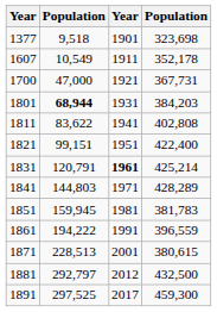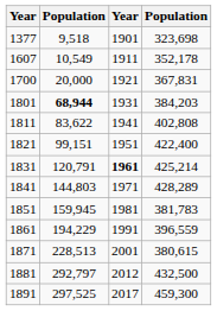 <table class="wikitable" style="float:right; text-align:center;">
 <tr>
 <th scope="col">Year</th>
 <th scope="col">Population</th>
 <th scope="col">Year</th>
 <th scope="col">Population</th>
 </tr>
 <tr>
 <td scope="row">1377</td>
 <td>9,518</td>
 <td>1901</td>
 <td>323,698</td>
 </tr>
 <tr>
 <td scope="row">1607</td>
 <td>10,549</td>
 <td>1911</td>
 <td>352,178</td>
 </tr>
 <tr>
 <td scope="row">1700</td>
-<td>47,000</td>
+<td>20,000</td>
 <td>1921</td>
-<td>367,731</td>
+<td>367,831</td>
 </tr>
 <tr>
 <td scope="row">1801</td>
 <td><strong>68,944</strong></td>
 <td>1931</td>
 <td>384,203</td>
 </tr>
 <tr>
 <td scope="row">1811</td>
 <td>83,622</td>
 <td>1941</td>
 <td>402,808</td>
 </tr>
 <tr>
 <td scope="row">1821</td>
 <td>99,151</td>
 <td>1951</td>
 <td>422,400</td>
 </tr>
 <tr>
 <td scope="row">1831</td>
 <td>120,791</td>
 <td><strong>1961</strong></td>
 <td>425,214</td>
 </tr>
 <tr>
 <td scope="row">1841</td>
 <td>144,803</td>
 <td>1971</td>
 <td>428,289</td>
 </tr>
 <tr>
 <td scope="row">1851</td>
 <td>159,945</td>
 <td>1981</td>
 <td>381,783</td>
 </tr>
 <tr>
 <td scope="row">1861</td>
-<td>194,222</td>
+<td>194,229</td>
 <td>1991</td>
 <td>396,559</td>
 </tr>
 <tr>
 <td scope="row">1871</td>
 <td>228,513</td>
 <td>2001</td>
 <td>380,615</td>
 </tr>
 <tr>
 <td scope="row">1881</td>
 <td>292,797</td>
 <td>2012</td>
 <td>432,500</td>
 </tr>
 <tr>
 <td scope="row">1891</td>
 <td>297,525</td>
 <td>2017</td>
 <td>459,300</td>
 </tr>
 </table>
